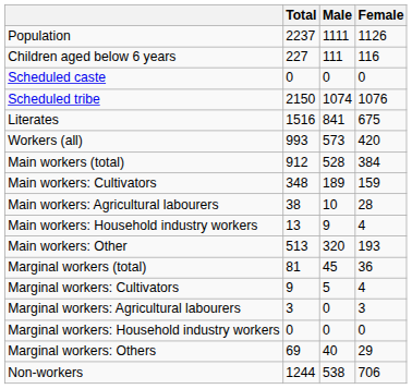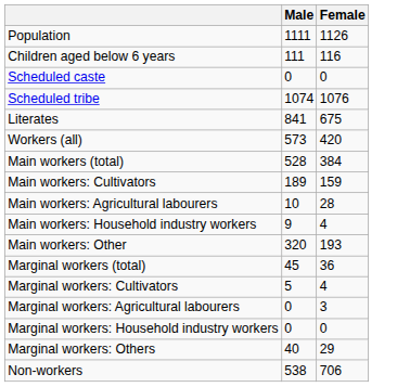 <table class="wikitable sortable">
 <tr>
 <th></th>
-<th>Total</th>
 <th>Male</th>
 <th>Female</th>
 </tr>
 <tr>
 <td>Population</td>
-<td>2237</td>
 <td>1111</td>
 <td>1126</td>
 </tr>
 <tr>
 <td>Children aged below 6 years</td>
-<td>227</td>
 <td>111</td>
 <td>116</td>
 </tr>
 <tr>
 <td><a href='#'>Scheduled caste</a></td>
 <td>0</td>
 <td>0</td>
-<td>0</td>
 </tr>
 <tr>
 <td><a href='#'>Scheduled tribe</a></td>
-<td>2150</td>
 <td>1074</td>
 <td>1076</td>
 </tr>
 <tr>
 <td>Literates</td>
-<td>1516</td>
 <td>841</td>
 <td>675</td>
 </tr>
 <tr>
 <td>Workers (all)</td>
-<td>993</td>
 <td>573</td>
 <td>420</td>
 </tr>
 <tr>
 <td>Main workers (total)</td>
-<td>912</td>
 <td>528</td>
 <td>384</td>
 </tr>
 <tr>
 <td>Main workers: Cultivators</td>
-<td>348</td>
 <td>189</td>
 <td>159</td>
 </tr>
 <tr>
 <td>Main workers: Agricultural labourers</td>
-<td>38</td>
 <td>10</td>
 <td>28</td>
 </tr>
 <tr>
 <td>Main workers: Household industry workers</td>
-<td>13</td>
 <td>9</td>
 <td>4</td>
 </tr>
 <tr>
 <td>Main workers: Other</td>
-<td>513</td>
 <td>320</td>
 <td>193</td>
 </tr>
 <tr>
 <td>Marginal workers (total)</td>
-<td>81</td>
 <td>45</td>
 <td>36</td>
 </tr>
 <tr>
 <td>Marginal workers: Cultivators</td>
-<td>9</td>
 <td>5</td>
 <td>4</td>
 </tr>
 <tr>
 <td>Marginal workers: Agricultural labourers</td>
-<td>3</td>
 <td>0</td>
 <td>3</td>
 </tr>
 <tr>
 <td>Marginal workers: Household industry workers</td>
 <td>0</td>
 <td>0</td>
-<td>0</td>
 </tr>
 <tr>
 <td>Marginal workers: Others</td>
-<td>69</td>
 <td>40</td>
 <td>29</td>
 </tr>
 <tr>
 <td>Non-workers</td>
-<td>1244</td>
 <td>538</td>
 <td>706</td>
 </tr>
 </table>
